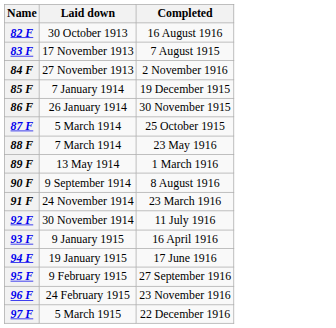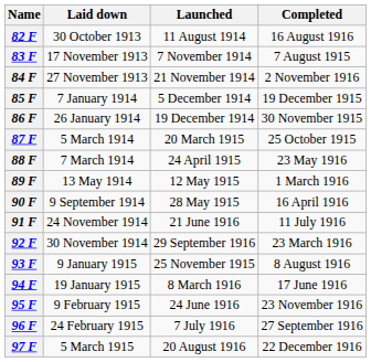 <table class="wikitable sortable plainrowheaders" style="text-align: center;">
 <tr>
 <th scope="col">Name</th>
 <th scope="col">Laid down</th>
+<th scope="col">Launched</th>
 <th scope="col">Completed</th>
 </tr>
 <tr>
 <th scope="row"><a href='#'><em>82 F</em></a></th>
 <td>30 October 1913</td>
+<td>11 August 1914</td>
 <td>16 August 1916</td>
 </tr>
 <tr>
 <th scope="row"><a href='#'><em>83 F</em></a></th>
 <td>17 November 1913</td>
+<td>7 November 1914</td>
 <td>7 August 1915</td>
 </tr>
 <tr>
 <th scope="row"><em>84 F</em></th>
 <td>27 November 1913</td>
+<td>21 November 1914</td>
 <td>2 November 1916</td>
 </tr>
 <tr>
 <th scope="row"><em>85 F</em></th>
 <td>7 January 1914</td>
+<td>5 December 1914</td>
 <td>19 December 1915</td>
 </tr>
 <tr>
 <th scope="row"><em>86 F</em></th>
 <td>26 January 1914</td>
+<td>19 December 1914</td>
 <td>30 November 1915</td>
 </tr>
 <tr>
 <th scope="row"><a href='#'><em>87 F</em></a></th>
 <td>5 March 1914</td>
+<td>20 March 1915</td>
 <td>25 October 1915</td>
 </tr>
 <tr>
 <th scope="row"><em>88 F</em></th>
 <td>7 March 1914</td>
+<td>24 April 1915</td>
 <td>23 May 1916</td>
 </tr>
 <tr>
 <th scope="row"><em>89 F</em></th>
 <td>13 May 1914</td>
+<td>12 May 1915</td>
 <td>1 March 1916</td>
 </tr>
 <tr>
 <th scope="row"><em>90 F</em></th>
 <td>9 September 1914</td>
-<td>8 August 1916</td>
+<td>28 May 1915</td>
+<td>16 April 1916</td>
 </tr>
 <tr>
 <th scope="row"><em>91 F</em></th>
 <td>24 November 1914</td>
-<td>23 March 1916</td>
+<td>21 June 1916</td>
+<td>11 July 1916</td>
 </tr>
 <tr>
 <th scope="row"><a href='#'><em>92 F</em></a></th>
 <td>30 November 1914</td>
-<td>11 July 1916</td>
+<td>29 September 1916</td>
+<td>23 March 1916</td>
 </tr>
 <tr>
 <th scope="row"><a href='#'><em>93 F</em></a></th>
 <td>9 January 1915</td>
-<td>16 April 1916</td>
+<td>25 November 1915</td>
+<td>8 August 1916</td>
 </tr>
 <tr>
 <th scope="row"><a href='#'><em>94 F</em></a></th>
 <td>19 January 1915</td>
+<td>8 March 1916</td>
 <td>17 June 1916</td>
 </tr>
 <tr>
 <th scope="row"><a href='#'><em>95 F</em></a></th>
 <td>9 February 1915</td>
-<td>27 September 1916</td>
+<td>24 June 1916</td>
+<td>23 November 1916</td>
 </tr>
 <tr>
 <th scope="row"><a href='#'><em>96 F</em></a></th>
 <td>24 February 1915</td>
-<td>23 November 1916</td>
+<td>7 July 1916</td>
+<td>27 September 1916</td>
 </tr>
 <tr>
 <th scope="row"><a href='#'><em>97 F</em></a></th>
 <td>5 March 1915</td>
+<td>20 August 1916</td>
 <td>22 December 1916</td>
 </tr>
 </table>
